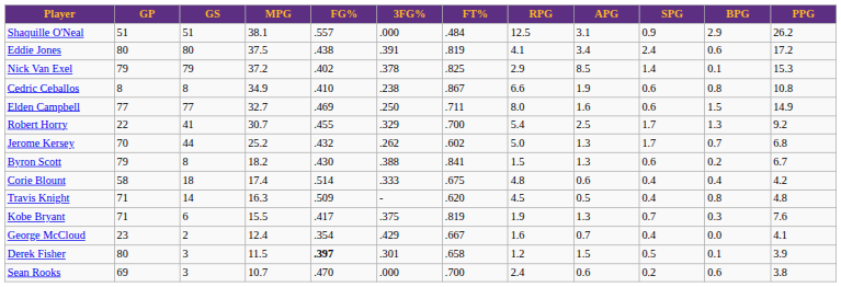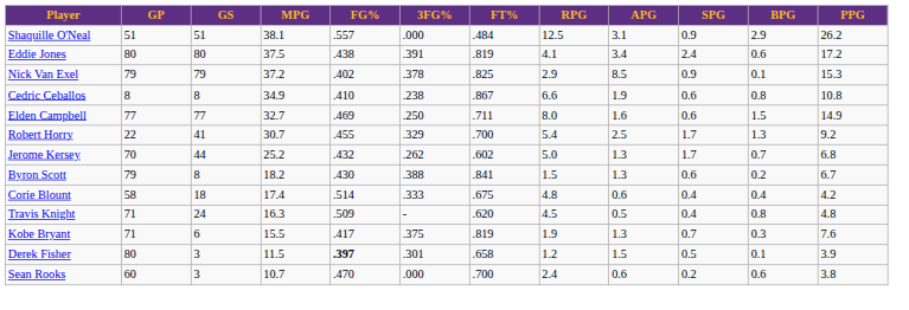 <table class="wikitable sortable" style="font-size: 90%">
 <tr>
 <th style="background:#5C2F83; color:#FCB625" width="10%">Player</th>
 <th style="background:#5C2F83; color:#FCB625" width="6%">GP</th>
 <th style="background:#5C2F83; color:#FCB625" width="6%">GS</th>
 <th style="background:#5C2F83; color:#FCB625" width="6%">MPG</th>
 <th style="background:#5C2F83; color:#FCB625" width="6%">FG%</th>
 <th style="background:#5C2F83; color:#FCB625" width="6%">3FG%</th>
 <th style="background:#5C2F83; color:#FCB625" width="6%">FT%</th>
 <th style="background:#5C2F83; color:#FCB625" width="6%">RPG</th>
 <th style="background:#5C2F83; color:#FCB625" width="6%">APG</th>
 <th style="background:#5C2F83; color:#FCB625" width="6%">SPG</th>
 <th style="background:#5C2F83; color:#FCB625" width="6%">BPG</th>
 <th style="background:#5C2F83; color:#FCB625" width="6%">PPG</th>
 </tr>
 <tr>
 <td align="left"><a href='#'>Shaquille O'Neal</a></td>
 <td>51</td>
 <td>51</td>
 <td>38.1</td>
 <td>.557</td>
 <td>.000</td>
 <td>.484</td>
 <td>12.5</td>
 <td>3.1</td>
 <td>0.9</td>
 <td>2.9</td>
 <td>26.2</td>
 </tr>
 <tr>
 <td align="left"><a href='#'>Eddie Jones</a></td>
 <td>80</td>
 <td>80</td>
 <td>37.5</td>
 <td>.438</td>
 <td>.391</td>
 <td>.819</td>
 <td>4.1</td>
 <td>3.4</td>
 <td>2.4</td>
 <td>0.6</td>
 <td>17.2</td>
 </tr>
 <tr>
 <td align="left"><a href='#'>Nick Van Exel</a></td>
 <td>79</td>
 <td>79</td>
 <td>37.2</td>
 <td>.402</td>
 <td>.378</td>
 <td>.825</td>
 <td>2.9</td>
 <td>8.5</td>
-<td>1.4</td>
+<td>0.9</td>
 <td>0.1</td>
 <td>15.3</td>
 </tr>
 <tr>
 <td align="left"><a href='#'>Cedric Ceballos</a></td>
 <td>8</td>
 <td>8</td>
 <td>34.9</td>
 <td>.410</td>
 <td>.238</td>
 <td>.867</td>
 <td>6.6</td>
 <td>1.9</td>
 <td>0.6</td>
 <td>0.8</td>
 <td>10.8</td>
 </tr>
 <tr>
 <td align="left"><a href='#'>Elden Campbell</a></td>
 <td>77</td>
 <td>77</td>
 <td>32.7</td>
 <td>.469</td>
 <td>.250</td>
 <td>.711</td>
 <td>8.0</td>
 <td>1.6</td>
 <td>0.6</td>
 <td>1.5</td>
 <td>14.9</td>
 </tr>
 <tr>
 <td align="left"><a href='#'>Robert Horry</a></td>
 <td>22</td>
 <td>41</td>
 <td>30.7</td>
 <td>.455</td>
 <td>.329</td>
 <td>.700</td>
 <td>5.4</td>
 <td>2.5</td>
 <td>1.7</td>
 <td>1.3</td>
 <td>9.2</td>
 </tr>
 <tr>
 <td align="left"><a href='#'>Jerome Kersey</a></td>
 <td>70</td>
 <td>44</td>
 <td>25.2</td>
 <td>.432</td>
 <td>.262</td>
 <td>.602</td>
 <td>5.0</td>
 <td>1.3</td>
 <td>1.7</td>
 <td>0.7</td>
 <td>6.8</td>
 </tr>
 <tr>
 <td align="left"><a href='#'>Byron Scott</a></td>
 <td>79</td>
 <td>8</td>
 <td>18.2</td>
 <td>.430</td>
 <td>.388</td>
 <td>.841</td>
 <td>1.5</td>
 <td>1.3</td>
 <td>0.6</td>
 <td>0.2</td>
 <td>6.7</td>
 </tr>
 <tr>
 <td align="left"><a href='#'>Corie Blount</a></td>
 <td>58</td>
 <td>18</td>
 <td>17.4</td>
 <td>.514</td>
 <td>.333</td>
 <td>.675</td>
 <td>4.8</td>
 <td>0.6</td>
 <td>0.4</td>
 <td>0.4</td>
 <td>4.2</td>
 </tr>
 <tr>
 <td align="left"><a href='#'>Travis Knight</a></td>
 <td>71</td>
-<td>14</td>
+<td>24</td>
 <td>16.3</td>
 <td>.509</td>
 <td>-</td>
 <td>.620</td>
 <td>4.5</td>
 <td>0.5</td>
 <td>0.4</td>
 <td>0.8</td>
 <td>4.8</td>
 </tr>
 <tr>
 <td align="left"><a href='#'>Kobe Bryant</a></td>
 <td>71</td>
 <td>6</td>
 <td>15.5</td>
 <td>.417</td>
 <td>.375</td>
 <td>.819</td>
 <td>1.9</td>
 <td>1.3</td>
 <td>0.7</td>
 <td>0.3</td>
 <td>7.6</td>
 </tr>
 <tr>
-<td align="left"><a href='#'>George McCloud</a></td>
-<td>23</td>
-<td>2</td>
-<td>12.4</td>
-<td>.354</td>
-<td>.429</td>
-<td>.667</td>
-<td>1.6</td>
-<td>0.7</td>
-<td>0.4</td>
-<td>0.0</td>
-<td>4.1</td>
-</tr>
-<tr>
 <td align="left"><a href='#'>Derek Fisher</a></td>
 <td>80</td>
 <td>3</td>
 <td>11.5</td>
 <td><strong>.397</strong></td>
 <td>.301</td>
 <td>.658</td>
 <td>1.2</td>
 <td>1.5</td>
 <td>0.5</td>
 <td>0.1</td>
 <td>3.9</td>
 </tr>
 <tr>
 <td align="left"><a href='#'>Sean Rooks</a></td>
-<td>69</td>
+<td>60</td>
 <td>3</td>
 <td>10.7</td>
 <td>.470</td>
 <td>.000</td>
 <td>.700</td>
 <td>2.4</td>
 <td>0.6</td>
 <td>0.2</td>
 <td>0.6</td>
 <td>3.8</td>
 </tr>
 </table>
